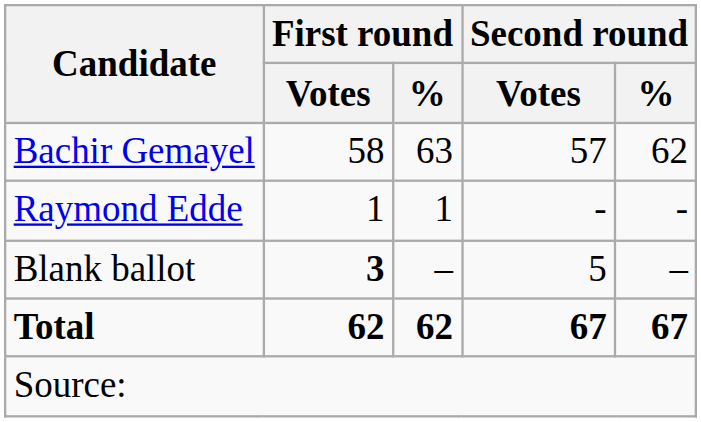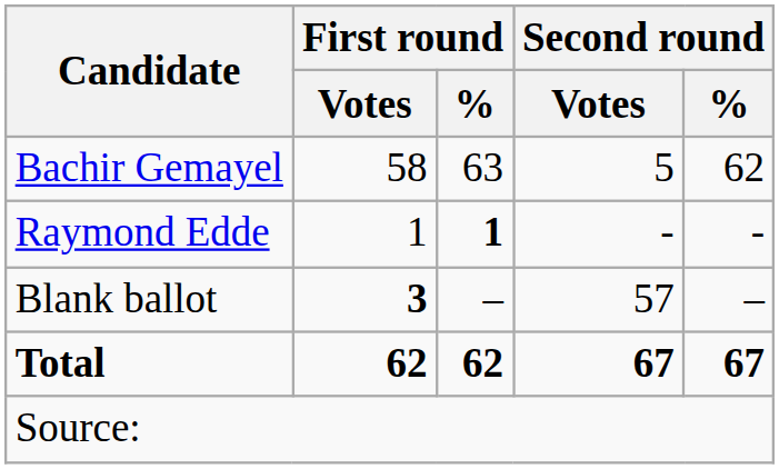 <table class=wikitable style=text-align:right>
 <tr>
 <th rowspan=2>Candidate</th>
 <th colspan=2>First round</th>
 <th colspan=2>Second round</th>
 </tr>
 <tr>
 <th>Votes</th>
 <th>%</th>
 <th>Votes</th>
 <th>%</th>
 </tr>
 <tr>
 <td align=left><a href='#'>Bachir Gemayel</a></td>
 <td>58</td>
 <td>63</td>
-<td>57</td>
+<td>5</td>
 <td>62</td>
 </tr>
 <tr>
 <td align=left><a href='#'>Raymond Edde</a></td>
 <td>1</td>
-<td>1</td>
+<td><strong>1</strong></td>
 <td>-</td>
 <td>-</td>
 </tr>
 <tr>
 <td align=left>Blank ballot</td>
 <td><strong>3</strong></td>
 <td>–</td>
-<td>5</td>
+<td>57</td>
 <td>–</td>
 </tr>
 <tr>
 <td align=left><strong>Total</strong></td>
 <td><strong>62</strong></td>
 <td><strong>62</strong></td>
 <td><strong>67</strong></td>
 <td><strong>67</strong></td>
 </tr>
 <tr>
 <td style="text-align:left;" colspan="7">Source: </td>
 </tr>
 </table>
